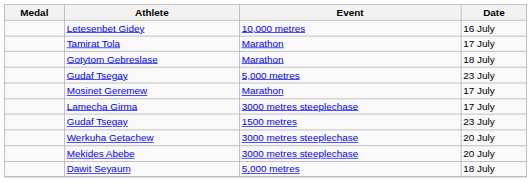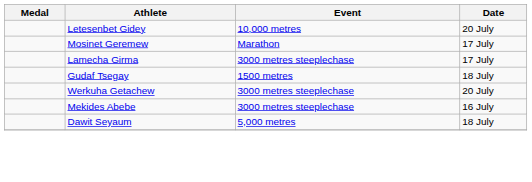 <table class="wikitable" style="font-size:90%" width=60%>
 <tr>
 <th>Medal</th>
 <th>Athlete</th>
 <th>Event</th>
 <th>Date</th>
 </tr>
 <tr>
 <td></td>
 <td><a href='#'>Letesenbet Gidey</a></td>
 <td><a href='#'>10,000 metres</a></td>
-<td>16 July</td>
-</tr>
-<tr>
-<td></td>
-<td><a href='#'>Tamirat Tola</a></td>
-<td><a href='#'>Marathon</a></td>
-<td>17 July</td>
-</tr>
-<tr>
-<td></td>
-<td><a href='#'>Gotytom Gebreslase</a></td>
-<td><a href='#'>Marathon</a></td>
-<td>18 July</td>
-</tr>
-<tr>
-<td></td>
-<td><a href='#'>Gudaf Tsegay</a></td>
-<td><a href='#'>5,000 metres</a></td>
-<td>23 July</td>
+<td>20 July</td>
 </tr>
 <tr>
 <td></td>
 <td><a href='#'>Mosinet Geremew</a></td>
 <td><a href='#'>Marathon</a></td>
 <td>17 July</td>
 </tr>
 <tr>
 <td></td>
 <td><a href='#'>Lamecha Girma</a></td>
 <td><a href='#'>3000 metres steeplechase</a></td>
 <td>17 July</td>
 </tr>
 <tr>
 <td></td>
 <td><a href='#'>Gudaf Tsegay</a></td>
 <td><a href='#'>1500 metres</a></td>
-<td>23 July</td>
+<td>18 July</td>
 </tr>
 <tr>
 <td></td>
 <td><a href='#'>Werkuha Getachew</a></td>
 <td><a href='#'>3000 metres steeplechase</a></td>
 <td>20 July</td>
 </tr>
 <tr>
 <td></td>
 <td><a href='#'>Mekides Abebe</a></td>
 <td><a href='#'>3000 metres steeplechase</a></td>
-<td>20 July</td>
+<td>16 July</td>
 </tr>
 <tr>
 <td></td>
 <td><a href='#'>Dawit Seyaum</a></td>
 <td><a href='#'>5,000 metres</a></td>
 <td>18 July</td>
 </tr>
 <tr>
 </tr>
 </table>
